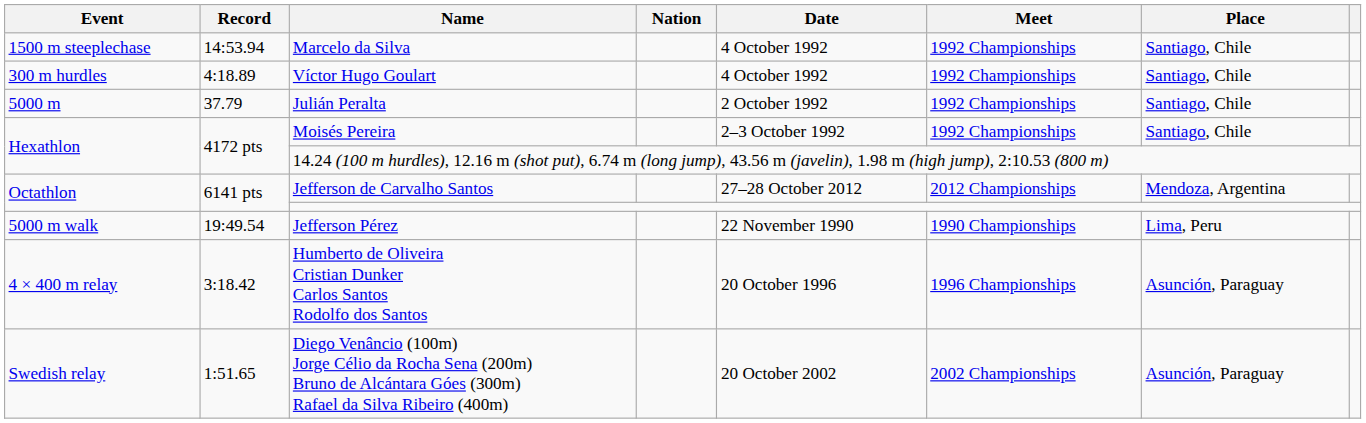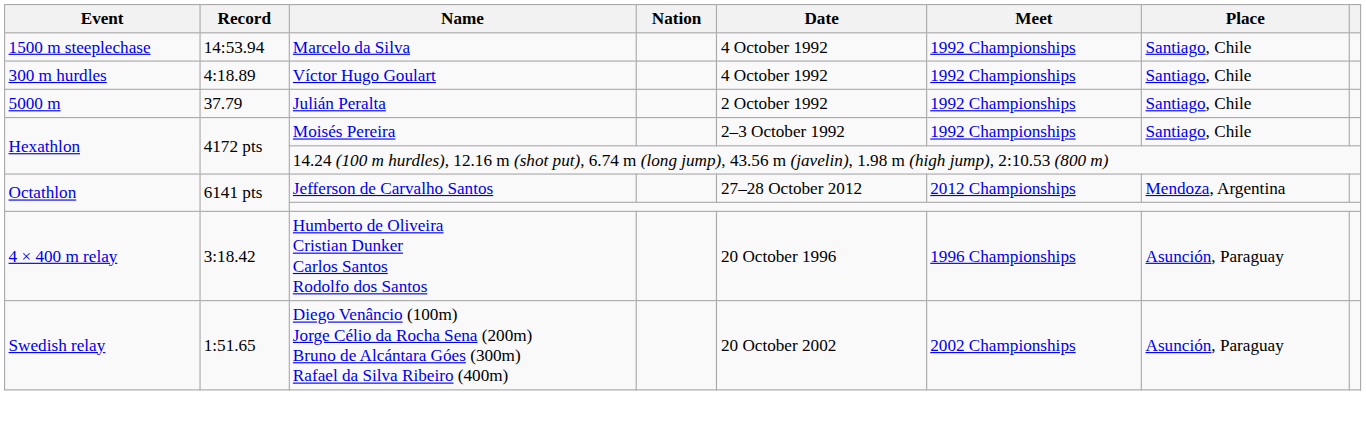 <table class="wikitable" style="font-size:95%; width: 95%;">
 <tr>
 <th>Event</th>
 <th>Record</th>
 <th>Name</th>
 <th>Nation</th>
 <th>Date</th>
 <th>Meet</th>
 <th>Place</th>
 <th></th>
 </tr>
 <tr>
 <td><a href='#'>1500 m steeplechase</a></td>
 <td>14:53.94</td>
 <td><a href='#'>Marcelo da Silva</a></td>
 <td></td>
 <td>4 October 1992</td>
 <td><a href='#'>1992 Championships</a></td>
 <td><a href='#'>Santiago</a>, Chile</td>
 <td></td>
 </tr>
 <tr>
 <td><a href='#'>300 m hurdles</a></td>
 <td>4:18.89</td>
 <td><a href='#'>Víctor Hugo Goulart</a></td>
 <td></td>
 <td>4 October 1992</td>
 <td><a href='#'>1992 Championships</a></td>
 <td><a href='#'>Santiago</a>, Chile</td>
 <td></td>
 </tr>
 <tr>
 <td><a href='#'>5000 m</a></td>
 <td>37.79</td>
 <td><a href='#'>Julián Peralta</a></td>
 <td></td>
 <td>2 October 1992</td>
 <td><a href='#'>1992 Championships</a></td>
 <td><a href='#'>Santiago</a>, Chile</td>
 <td></td>
 </tr>
 <tr>
 <td rowspan=2><a href='#'>Hexathlon</a></td>
 <td rowspan=2>4172 pts</td>
 <td><a href='#'>Moisés Pereira</a></td>
 <td></td>
 <td>2–3 October 1992</td>
 <td><a href='#'>1992 Championships</a></td>
 <td><a href='#'>Santiago</a>, Chile</td>
 <td></td>
 </tr>
 <tr>
 <td colspan=6>14.24 <em>(100 m hurdles)</em>, 12.16 m <em>(shot put)</em>, 6.74 m <em>(long jump)</em>, 43.56 m <em>(javelin)</em>, 1.98 m <em>(high jump)</em>, 2:10.53 <em>(800 m)</em></td>
 </tr>
 <tr>
 <td rowspan=2><a href='#'>Octathlon</a></td>
 <td rowspan=2>6141 pts</td>
 <td><a href='#'>Jefferson de Carvalho Santos</a></td>
 <td></td>
 <td>27–28 October 2012</td>
 <td><a href='#'>2012 Championships</a></td>
 <td><a href='#'>Mendoza</a>, Argentina</td>
 <td></td>
 </tr>
 <tr>
 <td colspan=6></td>
 </tr>
 <tr>
-<td><a href='#'>5000 m walk</a></td>
-<td>19:49.54</td>
-<td><a href='#'>Jefferson Pérez</a></td>
-<td></td>
-<td>22 November 1990</td>
-<td><a href='#'>1990 Championships</a></td>
-<td><a href='#'>Lima</a>, Peru</td>
-<td></td>
-</tr>
-<tr>
 <td><a href='#'>4 × 400 m relay</a></td>
 <td>3:18.42</td>
 <td><a href='#'>Humberto de Oliveira</a> <br> <a href='#'>Cristian Dunker</a> <br> <a href='#'>Carlos Santos</a> <br> <a href='#'>Rodolfo dos Santos</a></td>
 <td></td>
 <td>20 October 1996</td>
 <td><a href='#'>1996 Championships</a></td>
 <td><a href='#'>Asunción</a>, Paraguay</td>
 <td></td>
 </tr>
 <tr>
 <td><a href='#'>Swedish relay</a></td>
 <td>1:51.65</td>
 <td><a href='#'>Diego Venâncio</a> (100m) <br> <a href='#'>Jorge Célio da Rocha Sena</a> (200m)<br> <a href='#'>Bruno de Alcántara Góes</a> (300m)<br> <a href='#'>Rafael da Silva Ribeiro</a> (400m)</td>
 <td></td>
 <td>20 October 2002</td>
 <td><a href='#'>2002 Championships</a></td>
 <td><a href='#'>Asunción</a>, Paraguay</td>
 <td></td>
 </tr>
 </table>
